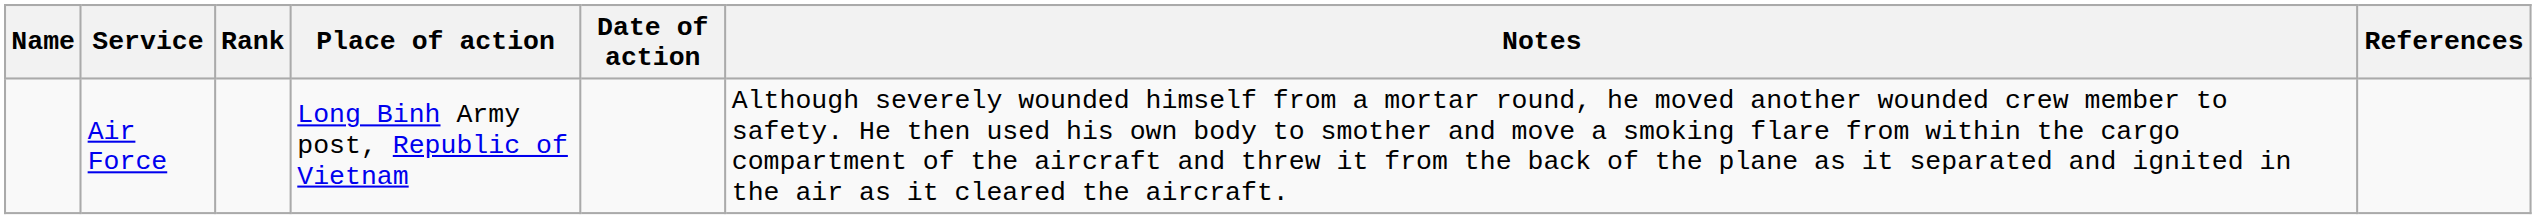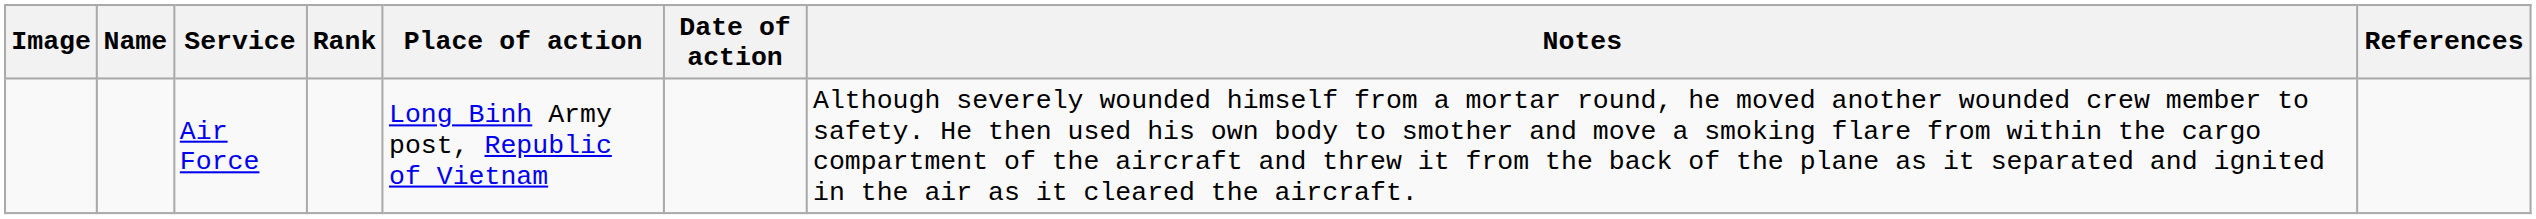 <table class="wikitable sortable" width="98%">
 <tr>
+<th class="unsortable">Image</th>
 <th>Name</th>
 <th>Service</th>
 <th>Rank</th>
 <th>Place of action</th>
 <th>Date of action</th>
 <th class="unsortable">Notes</th>
 <th class="unsortable">References</th>
 </tr>
 <tr>
 <td></td>
+<td></td>
 <td><a href='#'>Air Force</a></td>
 <td></td>
 <td><a href='#'>Long Binh</a> Army post, <a href='#'>Republic of Vietnam</a></td>
 <td></td>
 <td>Although severely wounded himself from a mortar round, he moved another wounded crew member to safety. He then used his own body to smother and move a smoking flare from within the cargo compartment of the aircraft and threw it from the back of the plane as it separated and ignited in the air as it cleared the aircraft.</td>
 <td></td>
 </tr>
 </table>
